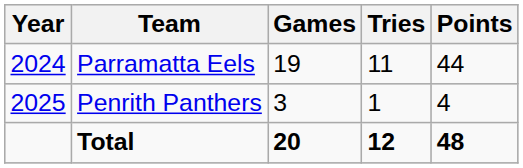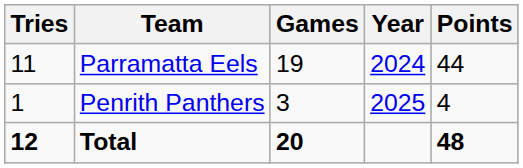 <table class="wikitable">
 <tr>
-<th>Year</th>
+<th>Tries</th>
 <th>Team</th>
 <th>Games</th>
-<th>Tries</th>
+<th>Year</th>
 <th>Points</th>
 </tr>
 <tr>
-<td><a href='#'>2024</a></td>
+<td>11</td>
 <td> <a href='#'>Parramatta Eels</a></td>
 <td>19</td>
-<td>11</td>
+<td><a href='#'>2024</a></td>
 <td>44</td>
 </tr>
 <tr>
-<td><a href='#'>2025</a></td>
+<td>1</td>
 <td> <a href='#'>Penrith Panthers</a></td>
 <td>3</td>
-<td>1</td>
+<td><a href='#'>2025</a></td>
 <td>4</td>
 </tr>
 <tr>
-<td></td>
+<td><strong>12</strong></td>
 <td><strong>Total</strong></td>
 <td><strong>20</strong></td>
-<td><strong>12</strong></td>
+<td></td>
 <td><strong>48</strong></td>
 </tr>
 </table>
